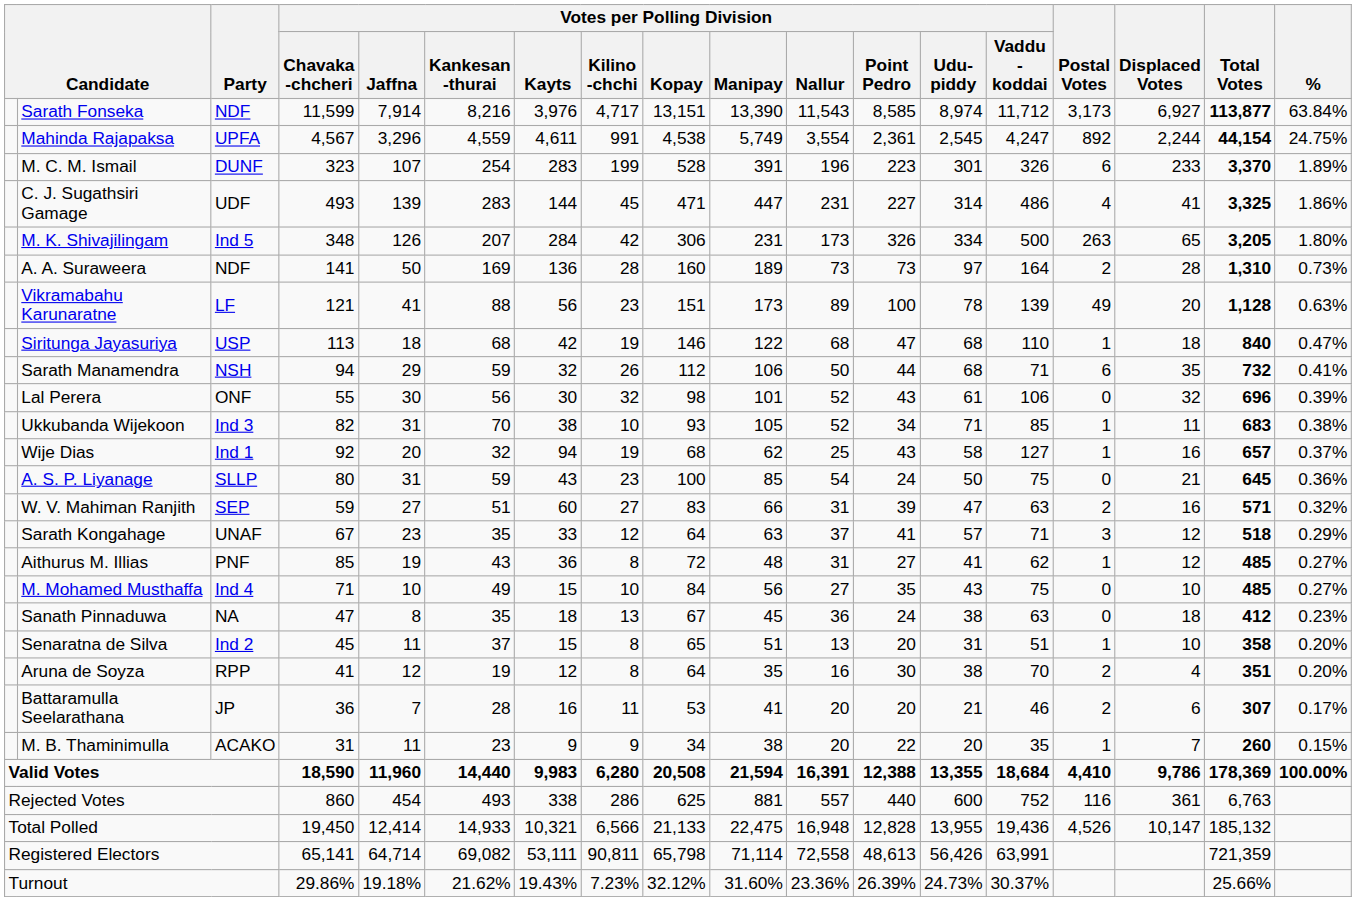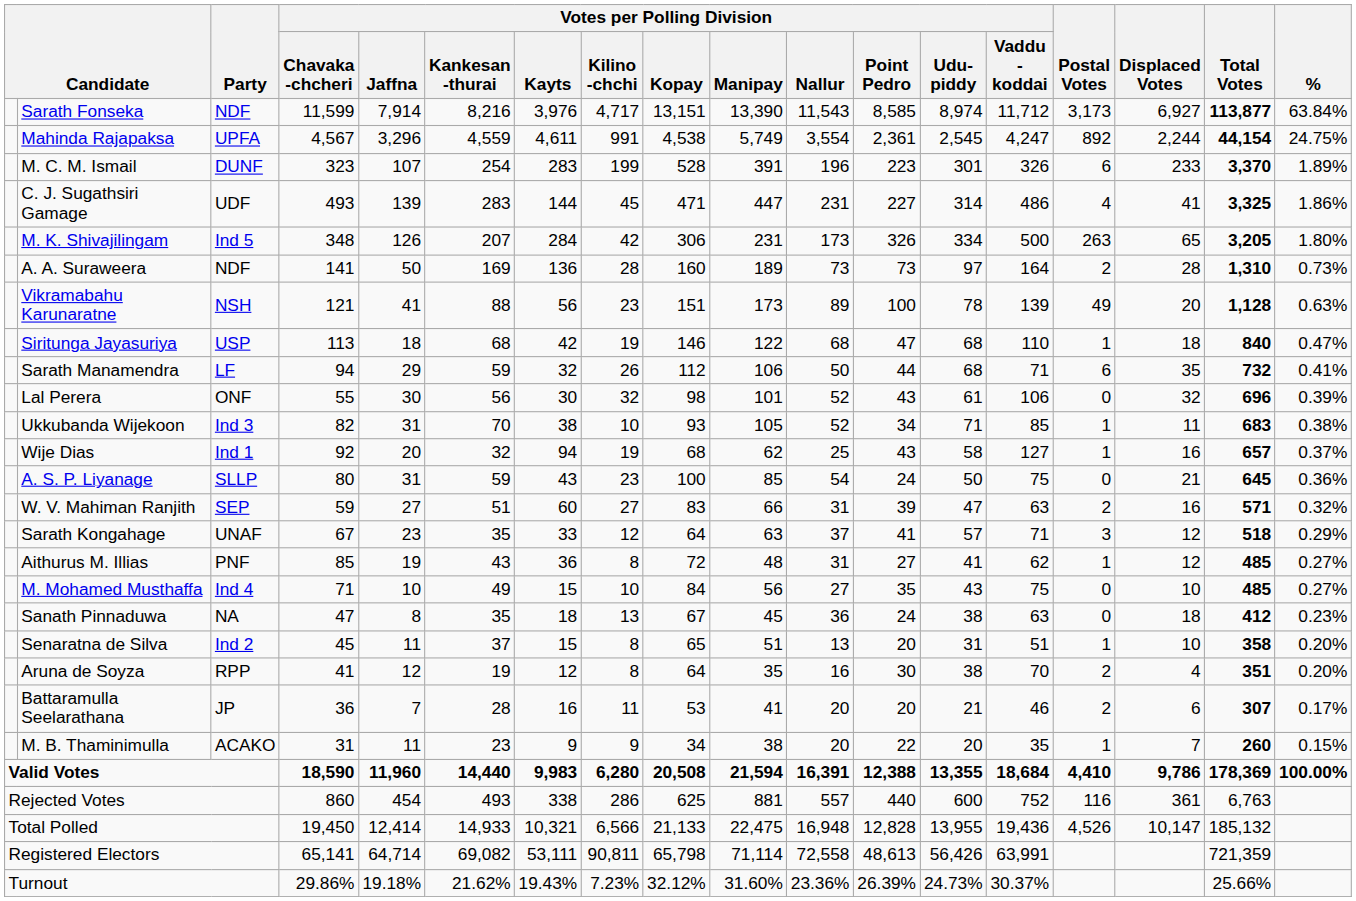 <table class="wikitable" border="1" style="text-align:right;">
 <tr>
 <th align=left valign=bottom rowspan=2 colspan=2>Candidate</th>
 <th align=left valign=bottom rowspan=2 width="40">Party</th>
 <th colspan=11>Votes per Polling Division</th>
 <th align=center valign=bottom rowspan=2 width="50">Postal<br>Votes</th>
 <th align=center valign=bottom rowspan=2 width="50">Displaced<br>Votes</th>
 <th align=center valign=bottom rowspan=2 width="50">Total Votes</th>
 <th align=center valign=bottom rowspan=2 width="50">%</th>
 </tr>
 <tr>
 <th align=center valign=bottom width="50">Chavaka<br>-chcheri</th>
 <th align=center valign=bottom width="50">Jaffna</th>
 <th align=center valign=bottom width="50">Kankesan<br>-thurai</th>
 <th align=center valign=bottom width="50">Kayts</th>
 <th align=center valign=bottom width="50">Kilino<br>-chchi</th>
 <th align=center valign=bottom width="50">Kopay</th>
 <th align=center valign=bottom width="50">Manipay</th>
 <th align=center valign=bottom width="50">Nallur</th>
 <th align=center valign=bottom width="50">Point<br>Pedro</th>
 <th align=center valign=bottom width="50">Udu-<br>piddy</th>
 <th align=center valign=bottom width="50">Vaddu<br>-koddai</th>
 </tr>
 <tr>
 <td bgcolor=> </td>
 <td align=left><a href='#'>Sarath Fonseka</a></td>
 <td align=left><a href='#'>NDF</a></td>
 <td>11,599</td>
 <td>7,914</td>
 <td>8,216</td>
 <td>3,976</td>
 <td>4,717</td>
 <td>13,151</td>
 <td>13,390</td>
 <td>11,543</td>
 <td>8,585</td>
 <td>8,974</td>
 <td>11,712</td>
 <td>3,173</td>
 <td>6,927</td>
 <td><strong>113,877</strong></td>
 <td>63.84%</td>
 </tr>
 <tr>
 <td bgcolor=> </td>
 <td align=left><a href='#'>Mahinda Rajapaksa</a></td>
 <td align=left><a href='#'>UPFA</a></td>
 <td>4,567</td>
 <td>3,296</td>
 <td>4,559</td>
 <td>4,611</td>
 <td>991</td>
 <td>4,538</td>
 <td>5,749</td>
 <td>3,554</td>
 <td>2,361</td>
 <td>2,545</td>
 <td>4,247</td>
 <td>892</td>
 <td>2,244</td>
 <td><strong>44,154</strong></td>
 <td>24.75%</td>
 </tr>
 <tr>
 <td></td>
 <td align=left>M. C. M. Ismail</td>
 <td align=left><a href='#'>DUNF</a></td>
 <td>323</td>
 <td>107</td>
 <td>254</td>
 <td>283</td>
 <td>199</td>
 <td>528</td>
 <td>391</td>
 <td>196</td>
 <td>223</td>
 <td>301</td>
 <td>326</td>
 <td>6</td>
 <td>233</td>
 <td><strong>3,370</strong></td>
 <td>1.89%</td>
 </tr>
 <tr>
 <td></td>
 <td align=left>C. J. Sugathsiri Gamage</td>
 <td align=left>UDF</td>
 <td>493</td>
 <td>139</td>
 <td>283</td>
 <td>144</td>
 <td>45</td>
 <td>471</td>
 <td>447</td>
 <td>231</td>
 <td>227</td>
 <td>314</td>
 <td>486</td>
 <td>4</td>
 <td>41</td>
 <td><strong>3,325</strong></td>
 <td>1.86%</td>
 </tr>
 <tr>
 <td bgcolor=> </td>
 <td align=left><a href='#'>M. K. Shivajilingam</a></td>
 <td align=left><a href='#'>Ind 5</a></td>
 <td>348</td>
 <td>126</td>
 <td>207</td>
 <td>284</td>
 <td>42</td>
 <td>306</td>
 <td>231</td>
 <td>173</td>
 <td>326</td>
 <td>334</td>
 <td>500</td>
 <td>263</td>
 <td>65</td>
 <td><strong>3,205</strong></td>
 <td>1.80%</td>
 </tr>
 <tr>
 <td></td>
 <td align=left>A. A. Suraweera</td>
 <td align=left>NDF</td>
 <td>141</td>
 <td>50</td>
 <td>169</td>
 <td>136</td>
 <td>28</td>
 <td>160</td>
 <td>189</td>
 <td>73</td>
 <td>73</td>
 <td>97</td>
 <td>164</td>
 <td>2</td>
 <td>28</td>
 <td><strong>1,310</strong></td>
 <td>0.73%</td>
 </tr>
 <tr>
 <td bgcolor=> </td>
 <td align=left><a href='#'>Vikramabahu Karunaratne</a></td>
-<td align=left><a href='#'>LF</a></td>
+<td align=left><a href='#'>NSH</a></td>
 <td>121</td>
 <td>41</td>
 <td>88</td>
 <td>56</td>
 <td>23</td>
 <td>151</td>
 <td>173</td>
 <td>89</td>
 <td>100</td>
 <td>78</td>
 <td>139</td>
 <td>49</td>
 <td>20</td>
 <td><strong>1,128</strong></td>
 <td>0.63%</td>
 </tr>
 <tr>
 <td bgcolor=> </td>
 <td align=left><a href='#'>Siritunga Jayasuriya</a></td>
 <td align=left><a href='#'>USP</a></td>
 <td>113</td>
 <td>18</td>
 <td>68</td>
 <td>42</td>
 <td>19</td>
 <td>146</td>
 <td>122</td>
 <td>68</td>
 <td>47</td>
 <td>68</td>
 <td>110</td>
 <td>1</td>
 <td>18</td>
 <td><strong>840</strong></td>
 <td>0.47%</td>
 </tr>
 <tr>
 <td></td>
 <td align=left>Sarath Manamendra</td>
-<td align=left><a href='#'>NSH</a></td>
+<td align=left><a href='#'>LF</a></td>
 <td>94</td>
 <td>29</td>
 <td>59</td>
 <td>32</td>
 <td>26</td>
 <td>112</td>
 <td>106</td>
 <td>50</td>
 <td>44</td>
 <td>68</td>
 <td>71</td>
 <td>6</td>
 <td>35</td>
 <td><strong>732</strong></td>
 <td>0.41%</td>
 </tr>
 <tr>
 <td></td>
 <td align=left>Lal Perera</td>
 <td align=left>ONF</td>
 <td>55</td>
 <td>30</td>
 <td>56</td>
 <td>30</td>
 <td>32</td>
 <td>98</td>
 <td>101</td>
 <td>52</td>
 <td>43</td>
 <td>61</td>
 <td>106</td>
 <td>0</td>
 <td>32</td>
 <td><strong>696</strong></td>
 <td>0.39%</td>
 </tr>
 <tr>
 <td bgcolor=> </td>
 <td align=left>Ukkubanda Wijekoon</td>
 <td align=left><a href='#'>Ind 3</a></td>
 <td>82</td>
 <td>31</td>
 <td>70</td>
 <td>38</td>
 <td>10</td>
 <td>93</td>
 <td>105</td>
 <td>52</td>
 <td>34</td>
 <td>71</td>
 <td>85</td>
 <td>1</td>
 <td>11</td>
 <td><strong>683</strong></td>
 <td>0.38%</td>
 </tr>
 <tr>
 <td></td>
 <td align=left>Wije Dias</td>
 <td align=left><a href='#'>Ind 1</a></td>
 <td>92</td>
 <td>20</td>
 <td>32</td>
 <td>94</td>
 <td>19</td>
 <td>68</td>
 <td>62</td>
 <td>25</td>
 <td>43</td>
 <td>58</td>
 <td>127</td>
 <td>1</td>
 <td>16</td>
 <td><strong>657</strong></td>
 <td>0.37%</td>
 </tr>
 <tr>
 <td></td>
 <td align=left><a href='#'>A. S. P. Liyanage</a></td>
 <td align=left><a href='#'>SLLP</a></td>
 <td>80</td>
 <td>31</td>
 <td>59</td>
 <td>43</td>
 <td>23</td>
 <td>100</td>
 <td>85</td>
 <td>54</td>
 <td>24</td>
 <td>50</td>
 <td>75</td>
 <td>0</td>
 <td>21</td>
 <td><strong>645</strong></td>
 <td>0.36%</td>
 </tr>
 <tr>
 <td bgcolor=> </td>
 <td align=left>W. V. Mahiman Ranjith</td>
 <td align=left><a href='#'>SEP</a></td>
 <td>59</td>
 <td>27</td>
 <td>51</td>
 <td>60</td>
 <td>27</td>
 <td>83</td>
 <td>66</td>
 <td>31</td>
 <td>39</td>
 <td>47</td>
 <td>63</td>
 <td>2</td>
 <td>16</td>
 <td><strong>571</strong></td>
 <td>0.32%</td>
 </tr>
 <tr>
 <td></td>
 <td align=left>Sarath Kongahage</td>
 <td align=left>UNAF</td>
 <td>67</td>
 <td>23</td>
 <td>35</td>
 <td>33</td>
 <td>12</td>
 <td>64</td>
 <td>63</td>
 <td>37</td>
 <td>41</td>
 <td>57</td>
 <td>71</td>
 <td>3</td>
 <td>12</td>
 <td><strong>518</strong></td>
 <td>0.29%</td>
 </tr>
 <tr>
 <td bgcolor=> </td>
 <td align=left>Aithurus M. Illias</td>
 <td align=left>PNF</td>
 <td>85</td>
 <td>19</td>
 <td>43</td>
 <td>36</td>
 <td>8</td>
 <td>72</td>
 <td>48</td>
 <td>31</td>
 <td>27</td>
 <td>41</td>
 <td>62</td>
 <td>1</td>
 <td>12</td>
 <td><strong>485</strong></td>
 <td>0.27%</td>
 </tr>
 <tr>
 <td bgcolor=> </td>
 <td align=left><a href='#'>M. Mohamed Musthaffa</a></td>
 <td align=left><a href='#'>Ind 4</a></td>
 <td>71</td>
 <td>10</td>
 <td>49</td>
 <td>15</td>
 <td>10</td>
 <td>84</td>
 <td>56</td>
 <td>27</td>
 <td>35</td>
 <td>43</td>
 <td>75</td>
 <td>0</td>
 <td>10</td>
 <td><strong>485</strong></td>
 <td>0.27%</td>
 </tr>
 <tr>
 <td></td>
 <td align=left>Sanath Pinnaduwa</td>
 <td align=left>NA</td>
 <td>47</td>
 <td>8</td>
 <td>35</td>
 <td>18</td>
 <td>13</td>
 <td>67</td>
 <td>45</td>
 <td>36</td>
 <td>24</td>
 <td>38</td>
 <td>63</td>
 <td>0</td>
 <td>18</td>
 <td><strong>412</strong></td>
 <td>0.23%</td>
 </tr>
 <tr>
 <td></td>
 <td align=left>Senaratna de Silva</td>
 <td align=left><a href='#'>Ind 2</a></td>
 <td>45</td>
 <td>11</td>
 <td>37</td>
 <td>15</td>
 <td>8</td>
 <td>65</td>
 <td>51</td>
 <td>13</td>
 <td>20</td>
 <td>31</td>
 <td>51</td>
 <td>1</td>
 <td>10</td>
 <td><strong>358</strong></td>
 <td>0.20%</td>
 </tr>
 <tr>
 <td></td>
 <td align=left>Aruna de Soyza</td>
 <td align=left>RPP</td>
 <td>41</td>
 <td>12</td>
 <td>19</td>
 <td>12</td>
 <td>8</td>
 <td>64</td>
 <td>35</td>
 <td>16</td>
 <td>30</td>
 <td>38</td>
 <td>70</td>
 <td>2</td>
 <td>4</td>
 <td><strong>351</strong></td>
 <td>0.20%</td>
 </tr>
 <tr>
 <td></td>
 <td align=left>Battaramulla Seelarathana</td>
 <td align=left>JP</td>
 <td>36</td>
 <td>7</td>
 <td>28</td>
 <td>16</td>
 <td>11</td>
 <td>53</td>
 <td>41</td>
 <td>20</td>
 <td>20</td>
 <td>21</td>
 <td>46</td>
 <td>2</td>
 <td>6</td>
 <td><strong>307</strong></td>
 <td>0.17%</td>
 </tr>
 <tr>
 <td></td>
 <td align=left>M. B. Thaminimulla</td>
 <td align=left>ACAKO</td>
 <td>31</td>
 <td>11</td>
 <td>23</td>
 <td>9</td>
 <td>9</td>
 <td>34</td>
 <td>38</td>
 <td>20</td>
 <td>22</td>
 <td>20</td>
 <td>35</td>
 <td>1</td>
 <td>7</td>
 <td><strong>260</strong></td>
 <td>0.15%</td>
 </tr>
 <tr>
 <td align=left colspan=3><strong>Valid Votes</strong></td>
 <td><strong>18,590</strong></td>
 <td><strong>11,960</strong></td>
 <td><strong>14,440</strong></td>
 <td><strong>9,983</strong></td>
 <td><strong>6,280</strong></td>
 <td><strong>20,508</strong></td>
 <td><strong>21,594</strong></td>
 <td><strong>16,391</strong></td>
 <td><strong>12,388</strong></td>
 <td><strong>13,355</strong></td>
 <td><strong>18,684</strong></td>
 <td><strong>4,410</strong></td>
 <td><strong>9,786</strong></td>
 <td><strong>178,369</strong></td>
 <td><strong>100.00%</strong></td>
 </tr>
 <tr>
 <td align=left colspan=3>Rejected Votes</td>
 <td>860</td>
 <td>454</td>
 <td>493</td>
 <td>338</td>
 <td>286</td>
 <td>625</td>
 <td>881</td>
 <td>557</td>
 <td>440</td>
 <td>600</td>
 <td>752</td>
 <td>116</td>
 <td>361</td>
 <td>6,763</td>
 <td></td>
 </tr>
 <tr>
 <td align=left colspan=3>Total Polled</td>
 <td>19,450</td>
 <td>12,414</td>
 <td>14,933</td>
 <td>10,321</td>
 <td>6,566</td>
 <td>21,133</td>
 <td>22,475</td>
 <td>16,948</td>
 <td>12,828</td>
 <td>13,955</td>
 <td>19,436</td>
 <td>4,526</td>
 <td>10,147</td>
 <td>185,132</td>
 <td></td>
 </tr>
 <tr>
 <td align=left colspan=3>Registered Electors</td>
 <td>65,141</td>
 <td>64,714</td>
 <td>69,082</td>
 <td>53,111</td>
 <td>90,811</td>
 <td>65,798</td>
 <td>71,114</td>
 <td>72,558</td>
 <td>48,613</td>
 <td>56,426</td>
 <td>63,991</td>
 <td></td>
 <td></td>
 <td>721,359</td>
 <td></td>
 </tr>
 <tr>
 <td align=left colspan=3>Turnout</td>
 <td>29.86%</td>
 <td>19.18%</td>
 <td>21.62%</td>
 <td>19.43%</td>
 <td>7.23%</td>
 <td>32.12%</td>
 <td>31.60%</td>
 <td>23.36%</td>
 <td>26.39%</td>
 <td>24.73%</td>
 <td>30.37%</td>
 <td></td>
 <td></td>
 <td>25.66%</td>
 </tr>
 </table>
